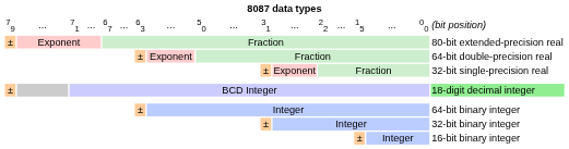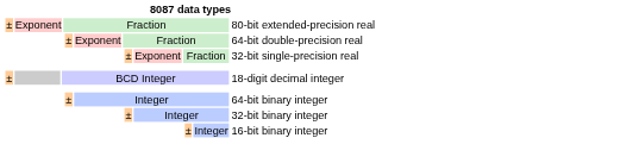 <table style="text-align:center;margin-left:0.5in;font-size:88%">
 <tr>
 <td colspan="18"><strong>8087 data types</strong></td>
-</tr>
-<tr>
-<td style="width:10px"><sup>7</sup><sub>9</sub></td>
-<td style="width:70px">...</td>
-<td style="width:10px"><sup>7</sup><sub>1</sub></td>
-<td style="width:25px">...</td>
-<td style="width:10px"><sup>6</sup><sub>7</sub></td>
-<td style="width:25px">...</td>
-<td style="width:10px"><sup>6</sup><sub>3</sub></td>
-<td style="width:65px">...</td>
-<td style="width:10px"><sup>5</sup><sub>0</sub></td>
-<td style="width:70px">...</td>
-<td style="width:10px"><sup>3</sup><sub>1</sub></td>
-<td style="width:50px">...</td>
-<td style="width:10px"><sup>2</sup><sub>2</sub></td>
-<td style="width:30px">...</td>
-<td style="width:10px"><sup>1</sup><sub>5</sub></td>
-<td style="width:70px">...</td>
-<td style="width:10px"><sup>0</sup><sub>0</sub></td>
-<td style="width:auto;text-align:left"><em>(bit position)</em></td>
 </tr>
 <tr>
 <td colspan="1"  style="background-color:#FC9">±</td>
 <td colspan="3"  style="background-color:#FCC">Exponent</td>
 <td colspan="13" style="background-color:#CEC">Fraction</td>
 <td style="text-align:left">80-bit extended-precision real</td>
 </tr>
 <tr>
 <td colspan="6"  style="background-color:#FFF"></td>
 <td colspan="1"  style="background-color:#FC9">±</td>
 <td colspan="1"  style="background-color:#FCC">Exponent</td>
 <td colspan="9"  style="background-color:#CEC">Fraction</td>
 <td style="text-align:left">64-bit double-precision real</td>
 </tr>
 <tr>
 <td colspan="10" style="background-color:#FFF"></td>
 <td colspan="1"  style="background-color:#FC9">±</td>
 <td colspan="1"  style="background-color:#FCC">Exponent</td>
 <td colspan="5"  style="background-color:#CEC">Fraction</td>
 <td style="text-align:left">32-bit single-precision real</td>
 </tr>
 <tr>
 <td colspan="18" style="height:4px"></td>
 </tr>
 <tr>
 <td colspan="1"  style="background-color:#FC9">±</td>
 <td colspan="1"  style="background-color:#CCC"></td>
 <td colspan="15" style="background-color:#CCF">BCD Integer</td>
-<td style="background: lightgreen; text-align:left">18-digit decimal integer</td>
+<td style="text-align:left">18-digit decimal integer</td>
 </tr>
 <tr>
 <td colspan="18" style="height:4px"></td>
 </tr>
 <tr>
 <td colspan="6"  style="background-color:#FFF"></td>
 <td colspan="1"  style="background-color:#FC9">±</td>
 <td colspan="10" style="background-color:#BCF">Integer</td>
 <td style="text-align:left">64-bit binary integer</td>
 </tr>
 <tr>
 <td colspan="10" style="background-color:#FFF"></td>
 <td colspan="1"  style="background-color:#FC9">±</td>
 <td colspan="6"  style="background-color:#BCF">Integer</td>
 <td style="text-align:left">32-bit binary integer</td>
 </tr>
 <tr>
 <td colspan="14" style="background-color:#FFF"></td>
 <td colspan="1"  style="background-color:#FC9">±</td>
 <td colspan="2"  style="background-color:#BCF">Integer</td>
 <td style="text-align:left">16-bit binary integer</td>
 </tr>
 </table>
